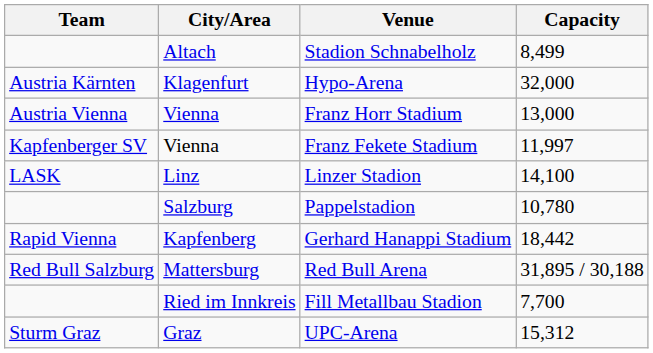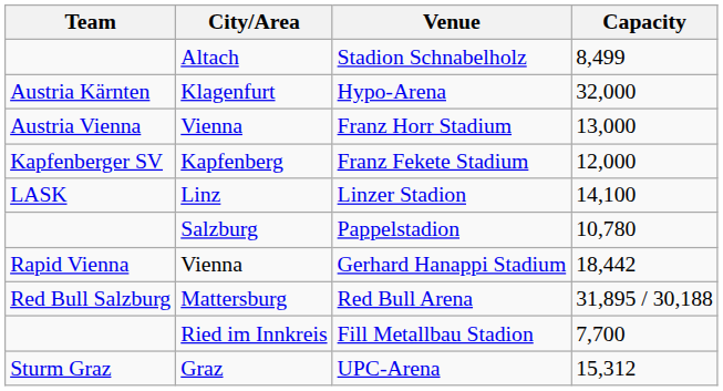 <table class="wikitable sortable">
 <tr>
 <th>Team</th>
 <th>City/Area</th>
 <th>Venue</th>
 <th>Capacity</th>
 </tr>
 <tr>
 <td></td>
 <td><a href='#'>Altach</a></td>
 <td><a href='#'>Stadion Schnabelholz</a></td>
 <td>8,499</td>
 </tr>
 <tr>
 <td><a href='#'>Austria Kärnten</a></td>
 <td><a href='#'>Klagenfurt</a></td>
 <td><a href='#'>Hypo-Arena</a></td>
 <td>32,000</td>
 </tr>
 <tr>
 <td><a href='#'>Austria Vienna</a></td>
 <td><a href='#'>Vienna</a></td>
 <td><a href='#'>Franz Horr Stadium</a></td>
 <td>13,000</td>
 </tr>
 <tr>
 <td><a href='#'>Kapfenberger SV</a></td>
-<td>Vienna</td>
+<td><a href='#'>Kapfenberg</a></td>
 <td><a href='#'>Franz Fekete Stadium</a></td>
-<td>11,997</td>
+<td>12,000</td>
 </tr>
 <tr>
 <td><a href='#'>LASK</a></td>
 <td><a href='#'>Linz</a></td>
 <td><a href='#'>Linzer Stadion</a></td>
 <td>14,100</td>
 </tr>
 <tr>
 <td></td>
 <td><a href='#'>Salzburg</a></td>
 <td><a href='#'>Pappelstadion</a></td>
 <td>10,780</td>
 </tr>
 <tr>
 <td><a href='#'>Rapid Vienna</a></td>
-<td><a href='#'>Kapfenberg</a></td>
+<td>Vienna</td>
 <td><a href='#'>Gerhard Hanappi Stadium</a></td>
 <td>18,442</td>
 </tr>
 <tr>
 <td><a href='#'>Red Bull Salzburg</a></td>
 <td><a href='#'>Mattersburg</a></td>
 <td><a href='#'>Red Bull Arena</a></td>
 <td>31,895 / 30,188</td>
 </tr>
 <tr>
 <td></td>
 <td><a href='#'>Ried im Innkreis</a></td>
 <td><a href='#'>Fill Metallbau Stadion</a></td>
 <td>7,700</td>
 </tr>
 <tr>
 <td><a href='#'>Sturm Graz</a></td>
 <td><a href='#'>Graz</a></td>
 <td><a href='#'>UPC-Arena</a></td>
 <td>15,312</td>
 </tr>
 </table>
